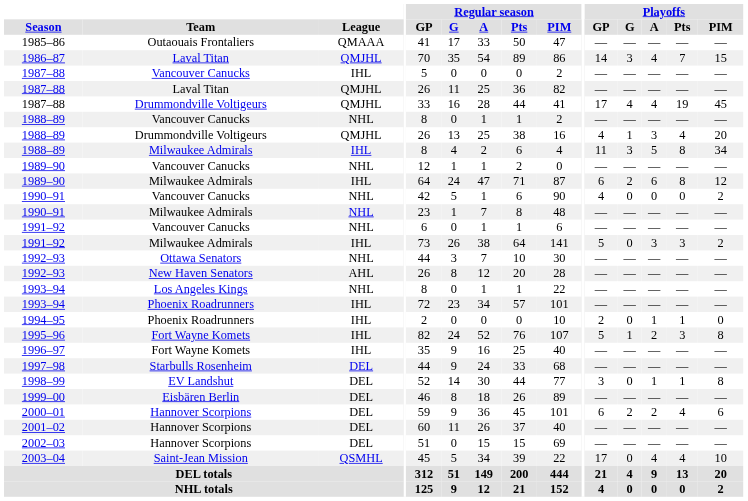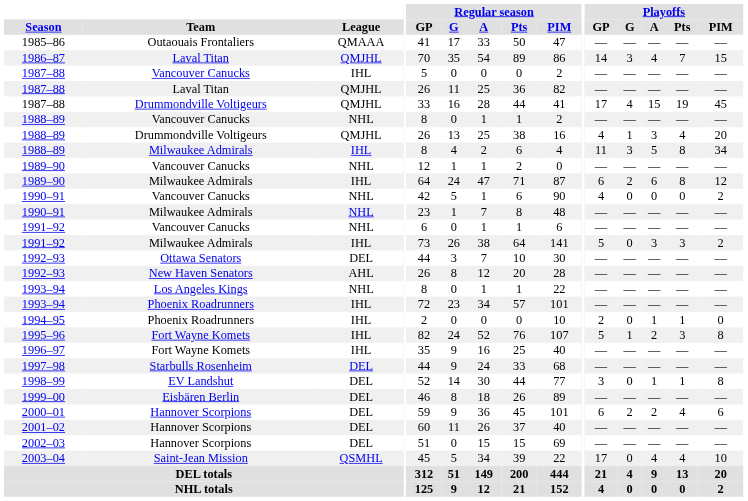 <table border="0" cellpadding="1" cellspacing="0" style="text-align:center; width:60em">
 <tr bgcolor="#e0e0e0">
 <th colspan="3" bgcolor="#ffffff"></th>
 <th rowspan="100" bgcolor="#ffffff"></th>
 <th colspan="5"><a href='#'>Regular season</a></th>
 <th rowspan="100" bgcolor="#ffffff"></th>
 <th colspan="5"><a href='#'>Playoffs</a></th>
 </tr>
 <tr bgcolor="#e0e0e0">
 <th><a href='#'>Season</a></th>
 <th>Team</th>
 <th>League</th>
 <th>GP</th>
 <th><a href='#'>G</a></th>
 <th><a href='#'>A</a></th>
 <th><a href='#'>Pts</a></th>
 <th><a href='#'>PIM</a></th>
 <th>GP</th>
 <th>G</th>
 <th>A</th>
 <th>Pts</th>
 <th>PIM</th>
 </tr>
 <tr>
 <td>1985–86</td>
 <td>Outaouais Frontaliers</td>
 <td>QMAAA</td>
 <td>41</td>
 <td>17</td>
 <td>33</td>
 <td>50</td>
 <td>47</td>
 <td>—</td>
 <td>—</td>
 <td>—</td>
 <td>—</td>
 <td>—</td>
 </tr>
 <tr bgcolor="#f0f0f0">
 <td><a href='#'>1986–87</a></td>
 <td><a href='#'>Laval Titan</a></td>
 <td><a href='#'>QMJHL</a></td>
 <td>70</td>
 <td>35</td>
 <td>54</td>
 <td>89</td>
 <td>86</td>
 <td>14</td>
 <td>3</td>
 <td>4</td>
 <td>7</td>
 <td>15</td>
 </tr>
 <tr>
 <td><a href='#'>1987–88</a></td>
 <td><a href='#'>Vancouver Canucks</a></td>
 <td>IHL</td>
 <td>5</td>
 <td>0</td>
 <td>0</td>
 <td>0</td>
 <td>2</td>
 <td>—</td>
 <td>—</td>
 <td>—</td>
 <td>—</td>
 <td>—</td>
 </tr>
 <tr bgcolor="#f0f0f0">
 <td><a href='#'>1987–88</a></td>
 <td>Laval Titan</td>
 <td>QMJHL</td>
 <td>26</td>
 <td>11</td>
 <td>25</td>
 <td>36</td>
 <td>82</td>
 <td>—</td>
 <td>—</td>
 <td>—</td>
 <td>—</td>
 <td>—</td>
 </tr>
 <tr>
 <td>1987–88</td>
 <td><a href='#'>Drummondville Voltigeurs</a></td>
 <td>QMJHL</td>
 <td>33</td>
 <td>16</td>
 <td>28</td>
 <td>44</td>
 <td>41</td>
 <td>17</td>
 <td>4</td>
-<td>4</td>
+<td>15</td>
 <td>19</td>
 <td>45</td>
 </tr>
 <tr bgcolor="#f0f0f0">
 <td><a href='#'>1988–89</a></td>
 <td>Vancouver Canucks</td>
 <td>NHL</td>
 <td>8</td>
 <td>0</td>
 <td>1</td>
 <td>1</td>
 <td>2</td>
 <td>—</td>
 <td>—</td>
 <td>—</td>
 <td>—</td>
 <td>—</td>
 </tr>
 <tr>
 <td><a href='#'>1988–89</a></td>
 <td>Drummondville Voltigeurs</td>
 <td>QMJHL</td>
 <td>26</td>
 <td>13</td>
 <td>25</td>
 <td>38</td>
 <td>16</td>
 <td>4</td>
 <td>1</td>
 <td>3</td>
 <td>4</td>
 <td>20</td>
 </tr>
 <tr bgcolor="#f0f0f0">
 <td><a href='#'>1988–89</a></td>
 <td><a href='#'>Milwaukee Admirals</a></td>
 <td><a href='#'>IHL</a></td>
 <td>8</td>
 <td>4</td>
 <td>2</td>
 <td>6</td>
 <td>4</td>
 <td>11</td>
 <td>3</td>
 <td>5</td>
 <td>8</td>
 <td>34</td>
 </tr>
 <tr>
 <td><a href='#'>1989–90</a></td>
 <td>Vancouver Canucks</td>
 <td>NHL</td>
 <td>12</td>
 <td>1</td>
 <td>1</td>
 <td>2</td>
 <td>0</td>
 <td>—</td>
 <td>—</td>
 <td>—</td>
 <td>—</td>
 <td>—</td>
 </tr>
 <tr bgcolor="#f0f0f0">
 <td><a href='#'>1989–90</a></td>
 <td>Milwaukee Admirals</td>
 <td>IHL</td>
 <td>64</td>
 <td>24</td>
 <td>47</td>
 <td>71</td>
 <td>87</td>
 <td>6</td>
 <td>2</td>
 <td>6</td>
 <td>8</td>
 <td>12</td>
 </tr>
 <tr>
 <td><a href='#'>1990–91</a></td>
 <td>Vancouver Canucks</td>
 <td>NHL</td>
 <td>42</td>
 <td>5</td>
 <td>1</td>
 <td>6</td>
 <td>90</td>
 <td>4</td>
 <td>0</td>
 <td>0</td>
 <td>0</td>
 <td>2</td>
 </tr>
 <tr bgcolor="#f0f0f0">
 <td><a href='#'>1990–91</a></td>
 <td>Milwaukee Admirals</td>
 <td><a href='#'>NHL</a></td>
 <td>23</td>
 <td>1</td>
 <td>7</td>
 <td>8</td>
 <td>48</td>
 <td>—</td>
 <td>—</td>
 <td>—</td>
 <td>—</td>
 <td>—</td>
 </tr>
 <tr>
 <td><a href='#'>1991–92</a></td>
 <td>Vancouver Canucks</td>
 <td>NHL</td>
 <td>6</td>
 <td>0</td>
 <td>1</td>
 <td>1</td>
 <td>6</td>
 <td>—</td>
 <td>—</td>
 <td>—</td>
 <td>—</td>
 <td>—</td>
 </tr>
 <tr bgcolor="#f0f0f0">
 <td><a href='#'>1991–92</a></td>
 <td>Milwaukee Admirals</td>
 <td>IHL</td>
 <td>73</td>
 <td>26</td>
 <td>38</td>
 <td>64</td>
 <td>141</td>
 <td>5</td>
 <td>0</td>
 <td>3</td>
 <td>3</td>
 <td>2</td>
 </tr>
 <tr>
 <td><a href='#'>1992–93</a></td>
 <td><a href='#'>Ottawa Senators</a></td>
-<td>NHL</td>
+<td>DEL</td>
 <td>44</td>
 <td>3</td>
 <td>7</td>
 <td>10</td>
 <td>30</td>
 <td>—</td>
 <td>—</td>
 <td>—</td>
 <td>—</td>
 <td>—</td>
 </tr>
 <tr bgcolor="#f0f0f0">
 <td><a href='#'>1992–93</a></td>
 <td><a href='#'>New Haven Senators</a></td>
 <td>AHL</td>
 <td>26</td>
 <td>8</td>
 <td>12</td>
 <td>20</td>
 <td>28</td>
 <td>—</td>
 <td>—</td>
 <td>—</td>
 <td>—</td>
 <td>—</td>
 </tr>
 <tr>
 <td><a href='#'>1993–94</a></td>
 <td><a href='#'>Los Angeles Kings</a></td>
 <td>NHL</td>
 <td>8</td>
 <td>0</td>
 <td>1</td>
 <td>1</td>
 <td>22</td>
 <td>—</td>
 <td>—</td>
 <td>—</td>
 <td>—</td>
 <td>—</td>
 </tr>
 <tr bgcolor="#f0f0f0">
 <td><a href='#'>1993–94</a></td>
 <td><a href='#'>Phoenix Roadrunners</a></td>
 <td>IHL</td>
 <td>72</td>
 <td>23</td>
 <td>34</td>
 <td>57</td>
 <td>101</td>
 <td>—</td>
 <td>—</td>
 <td>—</td>
 <td>—</td>
 <td>—</td>
 </tr>
 <tr>
 <td><a href='#'>1994–95</a></td>
 <td>Phoenix Roadrunners</td>
 <td>IHL</td>
 <td>2</td>
 <td>0</td>
 <td>0</td>
 <td>0</td>
 <td>10</td>
 <td>2</td>
 <td>0</td>
 <td>1</td>
 <td>1</td>
 <td>0</td>
 </tr>
 <tr bgcolor="#f0f0f0">
 <td><a href='#'>1995–96</a></td>
 <td><a href='#'>Fort Wayne Komets</a></td>
 <td>IHL</td>
 <td>82</td>
 <td>24</td>
 <td>52</td>
 <td>76</td>
 <td>107</td>
 <td>5</td>
 <td>1</td>
 <td>2</td>
 <td>3</td>
 <td>8</td>
 </tr>
 <tr>
 <td><a href='#'>1996–97</a></td>
 <td>Fort Wayne Komets</td>
 <td>IHL</td>
 <td>35</td>
 <td>9</td>
 <td>16</td>
 <td>25</td>
 <td>40</td>
 <td>—</td>
 <td>—</td>
 <td>—</td>
 <td>—</td>
 <td>—</td>
 </tr>
 <tr bgcolor="#f0f0f0">
 <td><a href='#'>1997–98</a></td>
 <td><a href='#'>Starbulls Rosenheim</a></td>
 <td><a href='#'>DEL</a></td>
 <td>44</td>
 <td>9</td>
 <td>24</td>
 <td>33</td>
 <td>68</td>
 <td>—</td>
 <td>—</td>
 <td>—</td>
 <td>—</td>
 <td>—</td>
 </tr>
 <tr>
 <td><a href='#'>1998–99</a></td>
 <td><a href='#'>EV Landshut</a></td>
 <td>DEL</td>
 <td>52</td>
 <td>14</td>
 <td>30</td>
 <td>44</td>
 <td>77</td>
 <td>3</td>
 <td>0</td>
 <td>1</td>
 <td>1</td>
 <td>8</td>
 </tr>
 <tr bgcolor="#f0f0f0">
 <td><a href='#'>1999–00</a></td>
 <td><a href='#'>Eisbären Berlin</a></td>
 <td>DEL</td>
 <td>46</td>
 <td>8</td>
 <td>18</td>
 <td>26</td>
 <td>89</td>
 <td>—</td>
 <td>—</td>
 <td>—</td>
 <td>—</td>
 <td>—</td>
 </tr>
 <tr>
 <td><a href='#'>2000–01</a></td>
 <td><a href='#'>Hannover Scorpions</a></td>
 <td>DEL</td>
 <td>59</td>
 <td>9</td>
 <td>36</td>
 <td>45</td>
 <td>101</td>
 <td>6</td>
 <td>2</td>
 <td>2</td>
 <td>4</td>
 <td>6</td>
 </tr>
 <tr bgcolor="#f0f0f0">
 <td><a href='#'>2001–02</a></td>
 <td>Hannover Scorpions</td>
 <td>DEL</td>
 <td>60</td>
 <td>11</td>
 <td>26</td>
 <td>37</td>
 <td>40</td>
 <td>—</td>
 <td>—</td>
 <td>—</td>
 <td>—</td>
 <td>—</td>
 </tr>
 <tr>
 <td><a href='#'>2002–03</a></td>
 <td>Hannover Scorpions</td>
 <td>DEL</td>
 <td>51</td>
 <td>0</td>
 <td>15</td>
 <td>15</td>
 <td>69</td>
 <td>—</td>
 <td>—</td>
 <td>—</td>
 <td>—</td>
 <td>—</td>
 </tr>
 <tr bgcolor="#f0f0f0">
 <td><a href='#'>2003–04</a></td>
 <td><a href='#'>Saint-Jean Mission</a></td>
 <td><a href='#'>QSMHL</a></td>
 <td>45</td>
 <td>5</td>
 <td>34</td>
 <td>39</td>
 <td>22</td>
 <td>17</td>
 <td>0</td>
 <td>4</td>
 <td>4</td>
 <td>10</td>
 </tr>
 <tr bgcolor="#e0e0e0">
 <th colspan="3">DEL totals</th>
 <th>312</th>
 <th>51</th>
 <th>149</th>
 <th>200</th>
 <th>444</th>
 <th>21</th>
 <th>4</th>
 <th>9</th>
 <th>13</th>
 <th>20</th>
 </tr>
 <tr bgcolor="#e0e0e0">
 <th colspan="3">NHL totals</th>
 <th>125</th>
 <th>9</th>
 <th>12</th>
 <th>21</th>
 <th>152</th>
 <th>4</th>
 <th>0</th>
 <th>0</th>
 <th>0</th>
 <th>2</th>
 </tr>
 </table>
